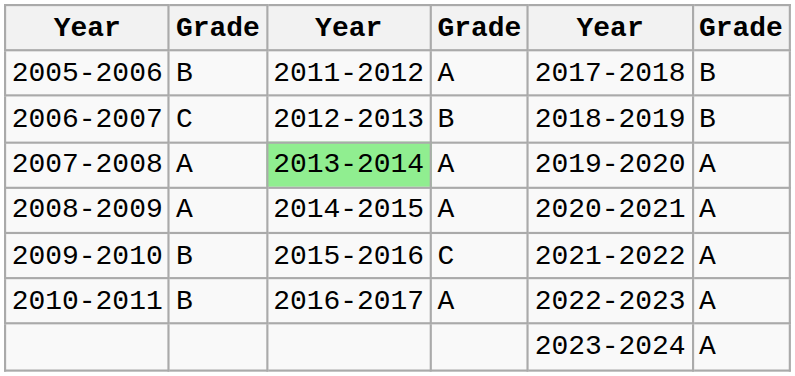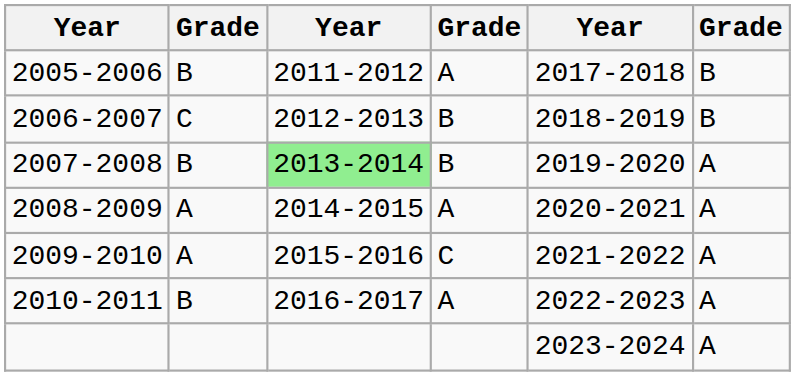 <table class="wikitable">
 <tr>
 <th>Year</th>
 <th>Grade</th>
 <th>Year</th>
 <th>Grade</th>
 <th>Year</th>
 <th>Grade</th>
 </tr>
 <tr>
 <td>2005-2006</td>
 <td>B</td>
 <td>2011-2012</td>
 <td>A</td>
 <td>2017-2018</td>
 <td>B</td>
 </tr>
 <tr>
 <td>2006-2007</td>
 <td>C</td>
 <td>2012-2013</td>
 <td>B</td>
 <td>2018-2019</td>
 <td>B</td>
 </tr>
 <tr>
 <td>2007-2008</td>
-<td>A</td>
+<td>B</td>
 <td style="background: lightgreen;">2013-2014</td>
-<td>A</td>
+<td>B</td>
 <td>2019-2020</td>
 <td>A</td>
 </tr>
 <tr>
 <td>2008-2009</td>
 <td>A</td>
 <td>2014-2015</td>
 <td>A</td>
 <td>2020-2021</td>
 <td>A</td>
 </tr>
 <tr>
 <td>2009-2010</td>
-<td>B</td>
+<td>A</td>
 <td>2015-2016</td>
 <td>C</td>
 <td>2021-2022</td>
 <td>A</td>
 </tr>
 <tr>
 <td>2010-2011</td>
 <td>B</td>
 <td>2016-2017</td>
 <td>A</td>
 <td>2022-2023</td>
 <td>A</td>
 </tr>
 <tr>
 <td></td>
 <td></td>
 <td></td>
 <td></td>
 <td>2023-2024</td>
 <td>A</td>
 </tr>
 </table>
